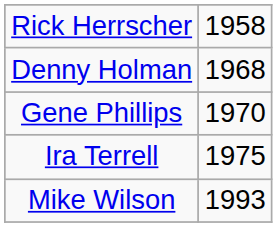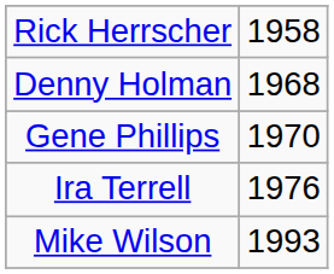 <table class="wikitable">
 <tr align="center">
 <td><a href='#'>Rick Herrscher</a></td>
 <td>1958</td>
 </tr>
 <tr align="center">
 <td><a href='#'>Denny Holman</a></td>
 <td>1968</td>
 </tr>
 <tr align="center">
 <td><a href='#'>Gene Phillips</a></td>
 <td>1970</td>
 </tr>
 <tr align="center">
 <td><a href='#'>Ira Terrell</a></td>
-<td>1975</td>
+<td>1976</td>
 </tr>
 <tr align="center">
 <td><a href='#'>Mike Wilson</a></td>
 <td>1993</td>
 </tr>
 </table>
